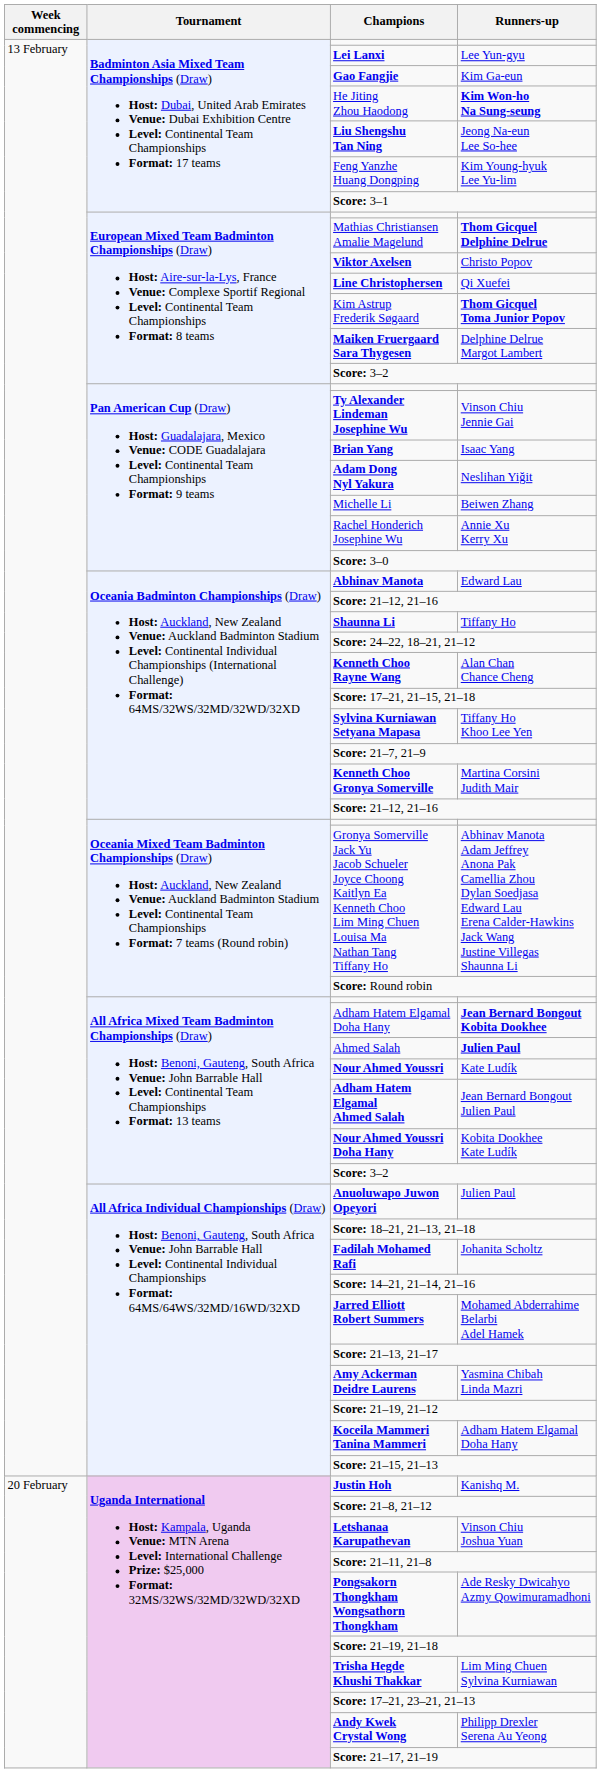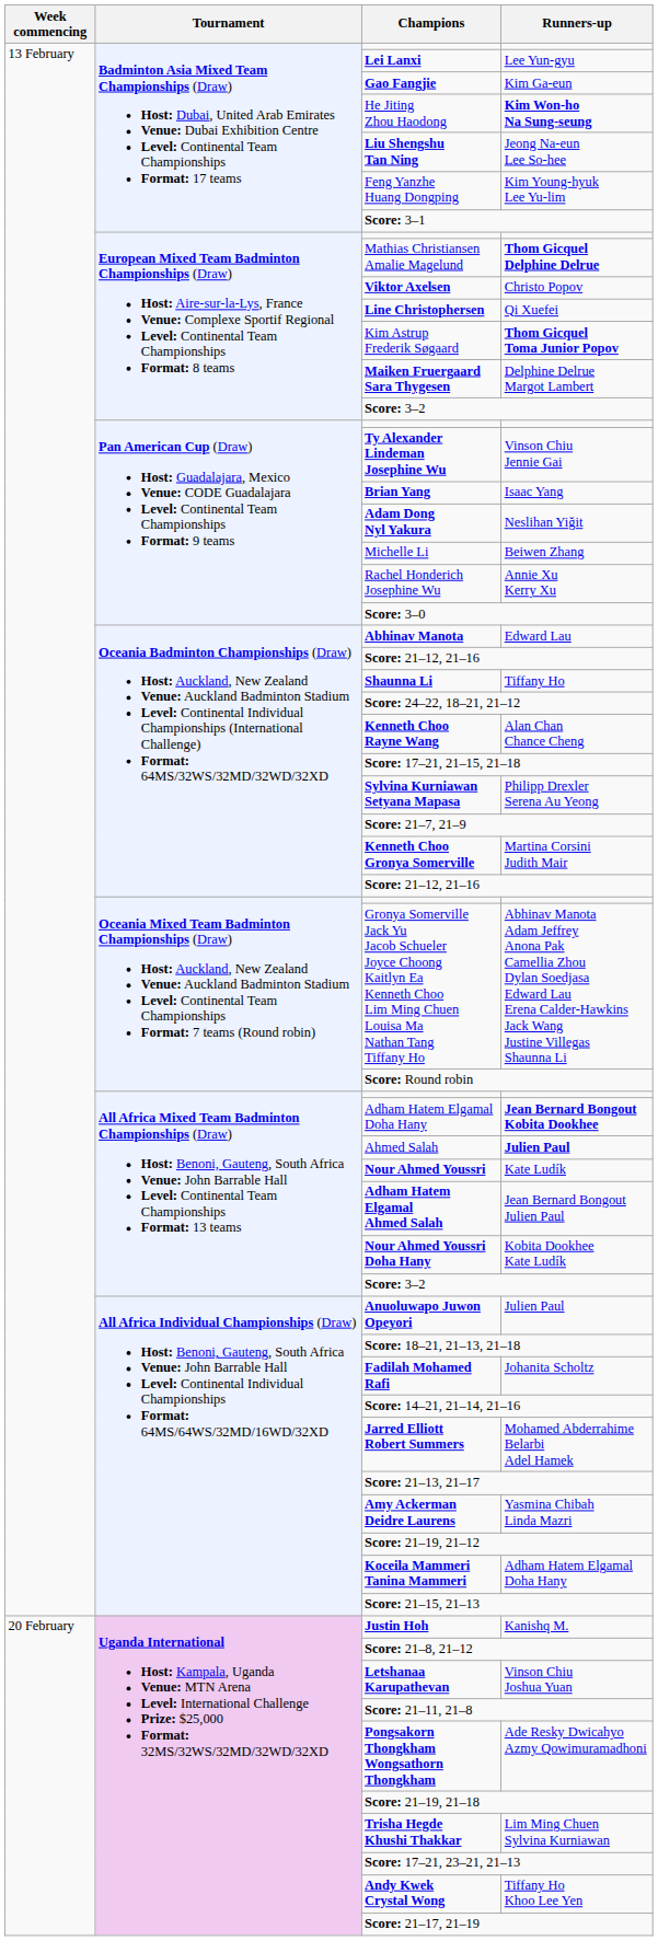 <table class="wikitable" style="font-size:80%">
 <tr>
 <th width="110">Week commencing</th>
 <th width="330">Tournament</th>
 <th width="250">Champions</th>
 <th width="250">Runners-up</th>
 </tr>
 <tr valign=top>
 <td rowspan="51">13 February</td>
 <td style="background:#ECF2FF;" rowspan="7"><br><strong><a href='#'>Badminton Asia Mixed Team Championships</a></strong> (<a href='#'>Draw</a>)<ul><li><strong>Host:</strong> <a href='#'>Dubai</a>, United Arab Emirates</li><li><strong>Venue:</strong> Dubai Exhibition Centre</li><li><strong>Level:</strong> Continental Team Championships</li><li><strong>Format:</strong> 17 teams</li></ul></td>
 <td><strong></strong></td>
 <td></td>
 </tr>
 <tr>
 <td><strong><a href='#'>Lei Lanxi</a></strong></td>
 <td><a href='#'>Lee Yun-gyu</a></td>
 </tr>
 <tr>
 <td><strong><a href='#'>Gao Fangjie</a></strong></td>
 <td><a href='#'>Kim Ga-eun</a></td>
 </tr>
 <tr>
 <td><a href='#'>He Jiting</a> <br> <a href='#'>Zhou Haodong</a></td>
 <td><strong><a href='#'>Kim Won-ho</a> <br> <a href='#'>Na Sung-seung</a></strong></td>
 </tr>
 <tr>
 <td><strong><a href='#'>Liu Shengshu</a> <br> <a href='#'>Tan Ning</a></strong></td>
 <td><a href='#'>Jeong Na-eun</a> <br> <a href='#'>Lee So-hee</a></td>
 </tr>
 <tr>
 <td><a href='#'>Feng Yanzhe</a> <br> <a href='#'>Huang Dongping</a></td>
 <td><a href='#'>Kim Young-hyuk</a> <br> <a href='#'>Lee Yu-lim</a></td>
 </tr>
 <tr>
 <td colspan=2><strong>Score:</strong> 3–1</td>
 </tr>
 <tr valign=top>
 <td style="background:#ECF2FF;" rowspan="7"><br><strong><a href='#'>European Mixed Team Badminton Championships</a></strong> (<a href='#'>Draw</a>)<ul><li><strong>Host:</strong> <a href='#'>Aire-sur-la-Lys</a>, France</li><li><strong>Venue:</strong> Complexe Sportif Regional</li><li><strong>Level:</strong> Continental Team Championships</li><li><strong>Format:</strong> 8 teams</li></ul></td>
 <td><strong></strong></td>
 <td></td>
 </tr>
 <tr>
 <td><a href='#'>Mathias Christiansen</a><br><a href='#'>Amalie Magelund</a></td>
 <td><strong><a href='#'>Thom Gicquel</a><br><a href='#'>Delphine Delrue</a></strong></td>
 </tr>
 <tr>
 <td><strong><a href='#'>Viktor Axelsen</a></strong></td>
 <td><a href='#'>Christo Popov</a></td>
 </tr>
 <tr>
 <td><strong><a href='#'>Line Christophersen</a></strong></td>
 <td><a href='#'>Qi Xuefei</a></td>
 </tr>
 <tr>
 <td><a href='#'>Kim Astrup</a><br><a href='#'>Frederik Søgaard</a></td>
 <td><strong><a href='#'>Thom Gicquel</a><br><a href='#'>Toma Junior Popov</a></strong></td>
 </tr>
 <tr>
 <td><strong><a href='#'>Maiken Fruergaard</a><br><a href='#'>Sara Thygesen</a></strong></td>
 <td><a href='#'>Delphine Delrue</a><br><a href='#'>Margot Lambert</a></td>
 </tr>
 <tr>
 <td colspan=2><strong>Score:</strong> 3–2</td>
 </tr>
 <tr valign=top>
 <td style="background:#ECF2FF;" rowspan="7"><br><strong><a href='#'>Pan American Cup</a></strong> (<a href='#'>Draw</a>)<ul><li><strong>Host:</strong> <a href='#'>Guadalajara</a>, Mexico</li><li><strong>Venue:</strong> CODE Guadalajara</li><li><strong>Level:</strong> Continental Team Championships</li><li><strong>Format:</strong> 9 teams</li></ul></td>
 <td><strong></strong></td>
 <td></td>
 </tr>
 <tr>
 <td><strong><a href='#'>Ty Alexander Lindeman</a><br><a href='#'>Josephine Wu</a></strong></td>
 <td><a href='#'>Vinson Chiu</a><br><a href='#'>Jennie Gai</a></td>
 </tr>
 <tr>
 <td><strong><a href='#'>Brian Yang</a></strong></td>
 <td><a href='#'>Isaac Yang</a></td>
 </tr>
 <tr>
 <td><strong><a href='#'>Adam Dong</a><br><a href='#'>Nyl Yakura</a></strong></td>
 <td> <a href='#'>Neslihan Yiğit</a></td>
 </tr>
 <tr>
 <td><a href='#'>Michelle Li</a></td>
 <td><a href='#'>Beiwen Zhang</a></td>
 </tr>
 <tr>
 <td><a href='#'>Rachel Honderich</a><br><a href='#'>Josephine Wu</a></td>
 <td><a href='#'>Annie Xu</a><br><a href='#'>Kerry Xu</a></td>
 </tr>
 <tr>
 <td colspan=2><strong>Score:</strong> 3–0</td>
 </tr>
 <tr valign=top>
 <td style="background:#ECF2FF;" rowspan="10"><br><strong><a href='#'>Oceania Badminton Championships</a></strong> (<a href='#'>Draw</a>)<ul><li><strong>Host:</strong> <a href='#'>Auckland</a>, New Zealand</li><li><strong>Venue:</strong> Auckland Badminton Stadium</li><li><strong>Level:</strong> Continental Individual Championships (International Challenge)</li><li><strong>Format:</strong> 64MS/32WS/32MD/32WD/32XD</li></ul></td>
 <td><strong> <a href='#'>Abhinav Manota</a></strong></td>
 <td> <a href='#'>Edward Lau</a></td>
 </tr>
 <tr>
 <td colspan="2"><strong>Score:</strong> 21–12, 21–16</td>
 </tr>
 <tr valign="top">
 <td><strong> <a href='#'>Shaunna Li</a></strong></td>
 <td> <a href='#'>Tiffany Ho</a></td>
 </tr>
 <tr>
 <td colspan="2"><strong>Score:</strong> 24–22, 18–21, 21–12</td>
 </tr>
 <tr valign="top">
 <td><strong> <a href='#'>Kenneth Choo</a><br> <a href='#'>Rayne Wang</a></strong></td>
 <td> <a href='#'>Alan Chan</a><br> <a href='#'>Chance Cheng</a></td>
 </tr>
 <tr>
 <td colspan="2"><strong>Score:</strong> 17–21, 21–15, 21–18</td>
 </tr>
 <tr valign="top">
 <td><strong> <a href='#'>Sylvina Kurniawan</a><br> <a href='#'>Setyana Mapasa</a></strong></td>
-<td> <a href='#'>Tiffany Ho</a><br> <a href='#'>Khoo Lee Yen</a></td>
+<td> <a href='#'>Philipp Drexler</a><br> <a href='#'>Serena Au Yeong</a></td>
 </tr>
 <tr>
 <td colspan="2"><strong>Score:</strong> 21–7, 21–9</td>
 </tr>
 <tr valign="top">
 <td><strong> <a href='#'>Kenneth Choo</a><br> <a href='#'>Gronya Somerville</a></strong></td>
 <td> <a href='#'>Martina Corsini</a><br> <a href='#'>Judith Mair</a></td>
 </tr>
 <tr>
 <td colspan="2"><strong>Score:</strong> 21–12, 21–16</td>
 </tr>
 <tr valign=top>
 <td style="background:#ECF2FF;" rowspan="3"><br><strong><a href='#'>Oceania Mixed Team Badminton Championships</a></strong> (<a href='#'>Draw</a>)<ul><li><strong>Host:</strong> <a href='#'>Auckland</a>, New Zealand</li><li><strong>Venue:</strong> Auckland Badminton Stadium</li><li><strong>Level:</strong> Continental Team Championships</li><li><strong>Format:</strong> 7 teams (Round robin)</li></ul></td>
 <td><strong></strong></td>
 <td></td>
 </tr>
 <tr>
 <td><a href='#'>Gronya Somerville</a> <br> <a href='#'>Jack Yu</a> <br> <a href='#'>Jacob Schueler</a> <br> <a href='#'>Joyce Choong</a> <br> <a href='#'>Kaitlyn Ea</a> <br> <a href='#'>Kenneth Choo</a> <br> <a href='#'>Lim Ming Chuen</a> <br> <a href='#'>Louisa Ma</a> <br> <a href='#'>Nathan Tang</a> <br><a href='#'>Tiffany Ho</a></td>
 <td><a href='#'>Abhinav Manota</a> <br> <a href='#'>Adam Jeffrey</a> <br><a href='#'>Anona Pak</a> <br>  <a href='#'>Camellia Zhou</a> <br> <a href='#'>Dylan Soedjasa</a> <br> <a href='#'>Edward Lau</a> <br> <a href='#'>Erena Calder-Hawkins</a> <br> <a href='#'>Jack Wang</a> <br> <a href='#'>Justine Villegas</a> <br> <a href='#'>Shaunna Li</a></td>
 </tr>
 <tr>
 <td colspan=2><strong>Score:</strong> Round robin</td>
 </tr>
 <tr valign=top>
 <td style="background:#ECF2FF;" rowspan="7"><br><strong><a href='#'>All Africa Mixed Team Badminton Championships</a></strong> (<a href='#'>Draw</a>)<ul><li><strong>Host:</strong> <a href='#'>Benoni, Gauteng</a>, South Africa</li><li><strong>Venue:</strong> John Barrable Hall</li><li><strong>Level:</strong> Continental Team Championships</li><li><strong>Format:</strong> 13 teams</li></ul></td>
 <td><strong></strong></td>
 <td></td>
 </tr>
 <tr>
 <td><a href='#'>Adham Hatem Elgamal</a><br><a href='#'>Doha Hany</a></td>
 <td><strong><a href='#'>Jean Bernard Bongout</a><br><a href='#'>Kobita Dookhee</a></strong></td>
 </tr>
 <tr>
 <td><a href='#'>Ahmed Salah</a></td>
 <td><strong><a href='#'>Julien Paul</a></strong></td>
 </tr>
 <tr>
 <td><strong><a href='#'>Nour Ahmed Youssri</a></strong></td>
 <td><a href='#'>Kate Ludík</a></td>
 </tr>
 <tr>
 <td><strong><a href='#'>Adham Hatem Elgamal</a><br><a href='#'>Ahmed Salah</a></strong></td>
 <td><a href='#'>Jean Bernard Bongout</a><br><a href='#'>Julien Paul</a></td>
 </tr>
 <tr>
 <td><strong><a href='#'>Nour Ahmed Youssri</a><br><a href='#'>Doha Hany</a></strong></td>
 <td><a href='#'>Kobita Dookhee</a><br><a href='#'>Kate Ludík</a></td>
 </tr>
 <tr>
 <td colspan=2><strong>Score:</strong> 3–2</td>
 </tr>
 <tr valign="top">
 <td style="background:#ECF2FF;" rowspan="10"><br><strong><a href='#'>All Africa Individual Championships</a></strong> (<a href='#'>Draw</a>)<ul><li><strong>Host:</strong> <a href='#'>Benoni, Gauteng</a>, South Africa</li><li><strong>Venue:</strong> John Barrable Hall</li><li><strong>Level:</strong> Continental Individual Championships</li><li><strong>Format:</strong> 64MS/64WS/32MD/16WD/32XD</li></ul></td>
 <td><strong> <a href='#'>Anuoluwapo Juwon Opeyori</a> </strong></td>
 <td> <a href='#'>Julien Paul</a></td>
 </tr>
 <tr>
 <td colspan="2"><strong>Score:</strong> 18–21, 21–13, 21–18</td>
 </tr>
 <tr valign="top">
 <td><strong> <a href='#'>Fadilah Mohamed Rafi</a></strong></td>
 <td> <a href='#'>Johanita Scholtz</a></td>
 </tr>
 <tr>
 <td colspan="2"><strong>Score:</strong> 14–21, 21–14, 21–16</td>
 </tr>
 <tr valign="top">
 <td><strong> <a href='#'>Jarred Elliott</a><br> <a href='#'>Robert Summers</a></strong></td>
 <td> <a href='#'>Mohamed Abderrahime Belarbi</a> <br> <a href='#'>Adel Hamek</a></td>
 </tr>
 <tr>
 <td colspan="2"><strong>Score:</strong> 21–13, 21–17</td>
 </tr>
 <tr valign="top">
 <td><strong> <a href='#'>Amy Ackerman</a> <br> <a href='#'>Deidre Laurens</a></strong></td>
 <td> <a href='#'>Yasmina Chibah</a> <br> <a href='#'>Linda Mazri</a></td>
 </tr>
 <tr>
 <td colspan="2"><strong>Score:</strong> 21–19, 21–12</td>
 </tr>
 <tr valign="top">
 <td><strong> <a href='#'>Koceila Mammeri</a> <br> <a href='#'>Tanina Mammeri</a></strong></td>
 <td> <a href='#'>Adham Hatem Elgamal</a> <br> <a href='#'>Doha Hany</a></td>
 </tr>
 <tr>
 <td colspan="2"><strong>Score:</strong> 21–15, 21–13</td>
 </tr>
 <tr valign="top">
 <td rowspan="10">20 February</td>
 <td bgcolor="#F0CAF0" rowspan="10"><br><strong><a href='#'>Uganda International</a></strong><ul><li><strong>Host:</strong> <a href='#'>Kampala</a>, Uganda</li><li><strong>Venue:</strong> MTN Arena</li><li><strong>Level:</strong> International Challenge</li><li><strong>Prize:</strong> $25,000</li><li><strong>Format:</strong> 32MS/32WS/32MD/32WD/32XD</li></ul></td>
 <td><strong> <a href='#'>Justin Hoh</a></strong></td>
 <td> <a href='#'>Kanishq M.</a></td>
 </tr>
 <tr>
 <td colspan="2"><strong>Score:</strong> 21–8, 21–12</td>
 </tr>
 <tr valign="top">
 <td><strong> <a href='#'>Letshanaa Karupathevan</a></strong></td>
 <td><a href='#'>Vinson Chiu</a><br><a href='#'>Joshua Yuan</a></td>
 </tr>
 <tr>
 <td colspan="2"><strong>Score:</strong> 21–11, 21–8</td>
 </tr>
 <tr valign="top">
 <td><strong> <a href='#'>Pongsakorn Thongkham</a><br> <a href='#'>Wongsathorn Thongkham</a></strong></td>
 <td> <a href='#'>Ade Resky Dwicahyo</a><br> <a href='#'>Azmy Qowimuramadhoni</a></td>
 </tr>
 <tr>
 <td colspan="2"><strong>Score:</strong> 21–19, 21–18</td>
 </tr>
 <tr valign="top">
 <td><strong> <a href='#'>Trisha Hegde</a><br> <a href='#'>Khushi Thakkar</a></strong></td>
 <td> <a href='#'>Lim Ming Chuen</a><br> <a href='#'>Sylvina Kurniawan</a></td>
 </tr>
 <tr>
 <td colspan="2"><strong>Score:</strong> 17–21, 23–21, 21–13</td>
 </tr>
 <tr valign="top">
 <td><strong> <a href='#'>Andy Kwek</a><br> <a href='#'>Crystal Wong</a></strong></td>
-<td> <a href='#'>Philipp Drexler</a><br> <a href='#'>Serena Au Yeong</a></td>
+<td> <a href='#'>Tiffany Ho</a><br> <a href='#'>Khoo Lee Yen</a></td>
 </tr>
 <tr>
 <td colspan="2"><strong>Score:</strong> 21–17, 21–19</td>
 </tr>
 </table>
